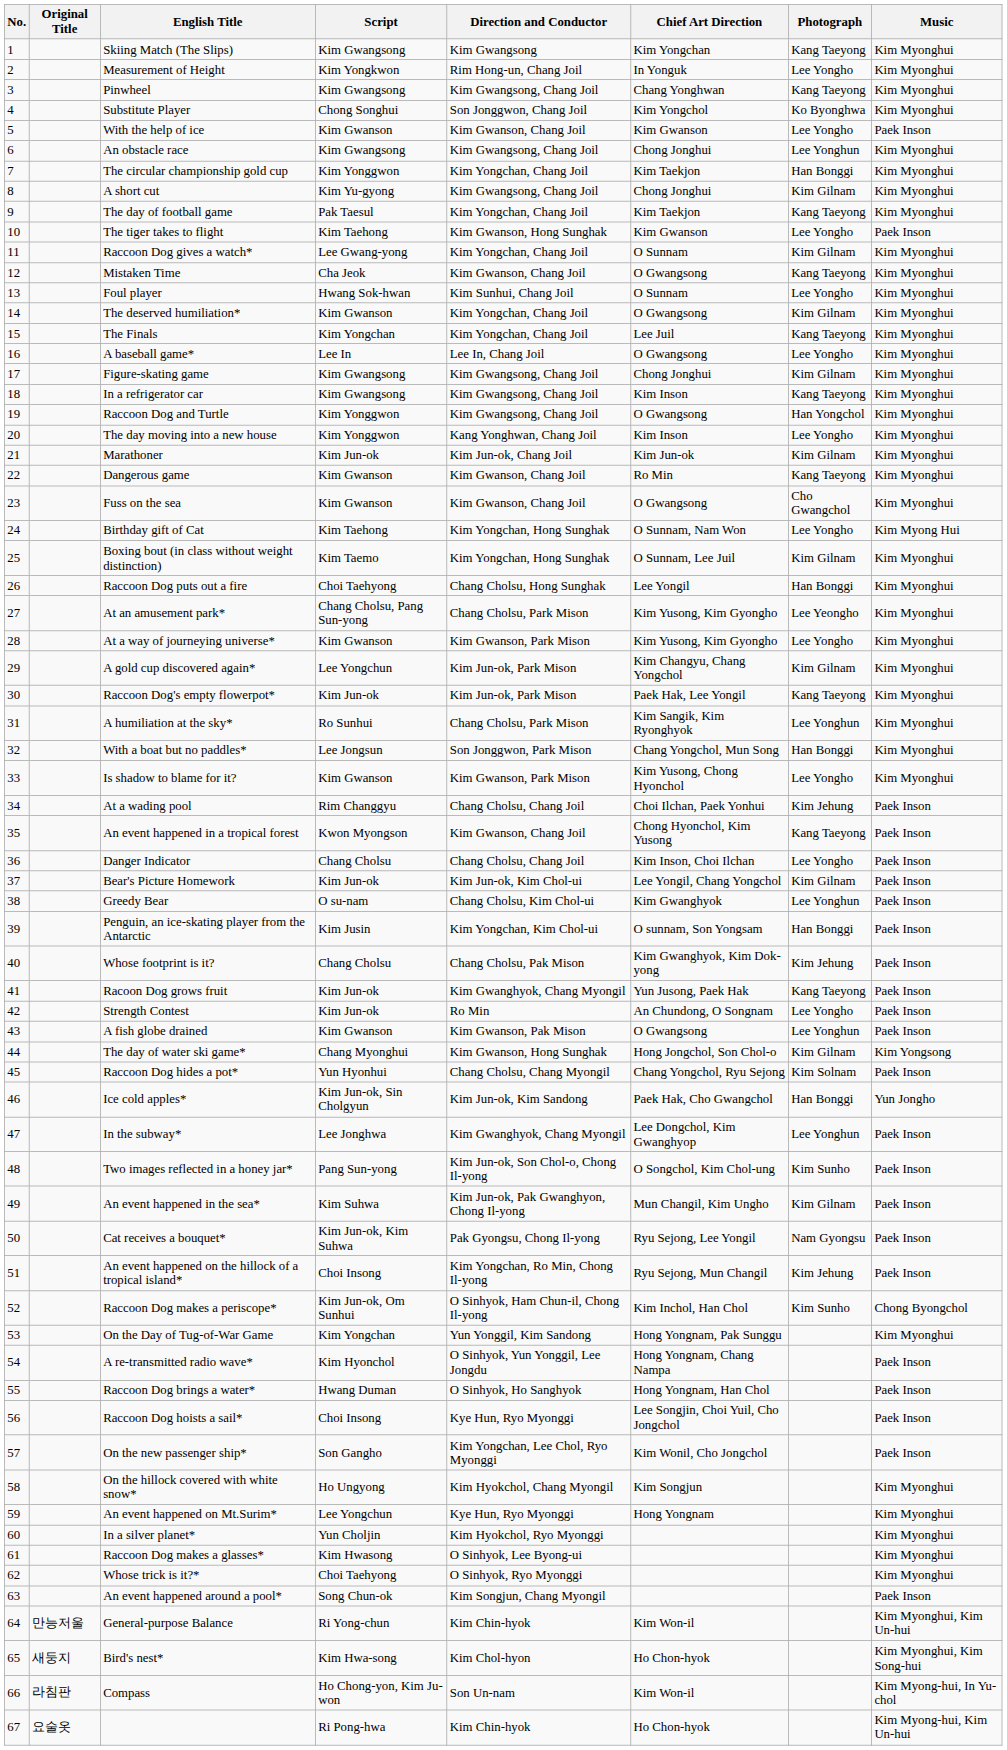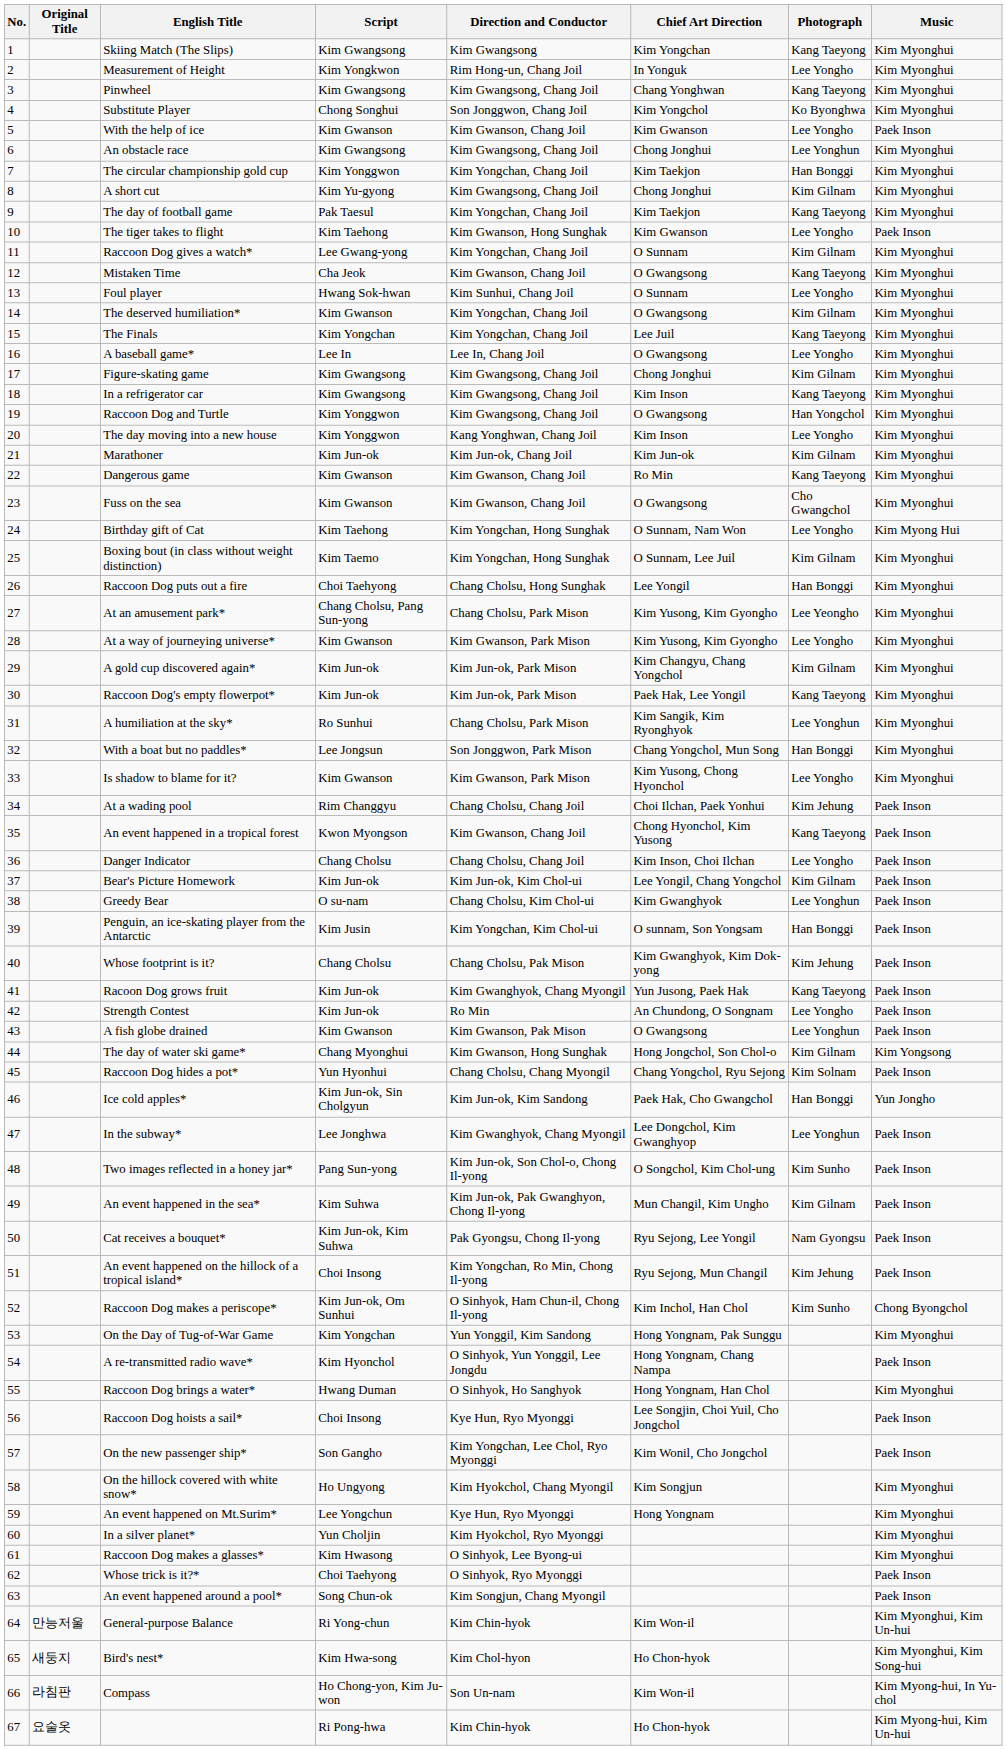 <table class="wikitable">
 <tr>
 <th>No.</th>
 <th>Original Title</th>
 <th>English Title</th>
 <th>Script</th>
 <th>Direction and Conductor</th>
 <th>Chief Art Direction</th>
 <th>Photograph</th>
 <th>Music</th>
 </tr>
 <tr>
 <td>1</td>
 <td></td>
 <td>Skiing Match (The Slips)</td>
 <td>Kim Gwangsong</td>
 <td>Kim Gwangsong</td>
 <td>Kim Yongchan</td>
 <td>Kang Taeyong</td>
 <td>Kim Myonghui</td>
 </tr>
 <tr>
 <td>2</td>
 <td></td>
 <td>Measurement of Height</td>
 <td>Kim Yongkwon</td>
 <td>Rim Hong-un, Chang Joil</td>
 <td>In Yonguk</td>
 <td>Lee Yongho</td>
 <td>Kim Myonghui</td>
 </tr>
 <tr>
 <td>3</td>
 <td></td>
 <td>Pinwheel</td>
 <td>Kim Gwangsong</td>
 <td>Kim Gwangsong, Chang Joil</td>
 <td>Chang Yonghwan</td>
 <td>Kang Taeyong</td>
 <td>Kim Myonghui</td>
 </tr>
 <tr>
 <td>4</td>
 <td></td>
 <td>Substitute Player</td>
 <td>Chong Songhui</td>
 <td>Son Jonggwon, Chang Joil</td>
 <td>Kim Yongchol</td>
 <td>Ko Byonghwa</td>
 <td>Kim Myonghui</td>
 </tr>
 <tr>
 <td>5</td>
 <td></td>
 <td>With the help of ice</td>
 <td>Kim Gwanson</td>
 <td>Kim Gwanson, Chang Joil</td>
 <td>Kim Gwanson</td>
 <td>Lee Yongho</td>
 <td>Paek Inson</td>
 </tr>
 <tr>
 <td>6</td>
 <td></td>
 <td>An obstacle race</td>
 <td>Kim Gwangsong</td>
 <td>Kim Gwangsong, Chang Joil</td>
 <td>Chong Jonghui</td>
 <td>Lee Yonghun</td>
 <td>Kim Myonghui</td>
 </tr>
 <tr>
 <td>7</td>
 <td></td>
 <td>The circular championship gold cup</td>
 <td>Kim Yonggwon</td>
 <td>Kim Yongchan, Chang Joil</td>
 <td>Kim Taekjon</td>
 <td>Han Bonggi</td>
 <td>Kim Myonghui</td>
 </tr>
 <tr>
 <td>8</td>
 <td></td>
 <td>A short cut</td>
 <td>Kim Yu-gyong</td>
 <td>Kim Gwangsong, Chang Joil</td>
 <td>Chong Jonghui</td>
 <td>Kim Gilnam</td>
 <td>Kim Myonghui</td>
 </tr>
 <tr>
 <td>9</td>
 <td></td>
 <td>The day of football game</td>
 <td>Pak Taesul</td>
 <td>Kim Yongchan, Chang Joil</td>
 <td>Kim Taekjon</td>
 <td>Kang Taeyong</td>
 <td>Kim Myonghui</td>
 </tr>
 <tr>
 <td>10</td>
 <td></td>
 <td>The tiger takes to flight</td>
 <td>Kim Taehong</td>
 <td>Kim Gwanson, Hong Sunghak</td>
 <td>Kim Gwanson</td>
 <td>Lee Yongho</td>
 <td>Paek Inson</td>
 </tr>
 <tr>
 <td>11</td>
 <td></td>
 <td>Raccoon Dog gives a watch*</td>
 <td>Lee Gwang-yong</td>
 <td>Kim Yongchan, Chang Joil</td>
 <td>O Sunnam</td>
 <td>Kim Gilnam</td>
 <td>Kim Myonghui</td>
 </tr>
 <tr>
 <td>12</td>
 <td></td>
 <td>Mistaken Time</td>
 <td>Cha Jeok</td>
 <td>Kim Gwanson, Chang Joil</td>
 <td>O Gwangsong</td>
 <td>Kang Taeyong</td>
 <td>Kim Myonghui</td>
 </tr>
 <tr>
 <td>13</td>
 <td></td>
 <td>Foul player</td>
 <td>Hwang Sok-hwan</td>
 <td>Kim Sunhui, Chang Joil</td>
 <td>O Sunnam</td>
 <td>Lee Yongho</td>
 <td>Kim Myonghui</td>
 </tr>
 <tr>
 <td>14</td>
 <td></td>
 <td>The deserved humiliation*</td>
 <td>Kim Gwanson</td>
 <td>Kim Yongchan, Chang Joil</td>
 <td>O Gwangsong</td>
 <td>Kim Gilnam</td>
 <td>Kim Myonghui</td>
 </tr>
 <tr>
 <td>15</td>
 <td></td>
 <td>The Finals</td>
 <td>Kim Yongchan</td>
 <td>Kim Yongchan, Chang Joil</td>
 <td>Lee Juil</td>
 <td>Kang Taeyong</td>
 <td>Kim Myonghui</td>
 </tr>
 <tr>
 <td>16</td>
 <td></td>
 <td>A baseball game*</td>
 <td>Lee In</td>
 <td>Lee In, Chang Joil</td>
 <td>O Gwangsong</td>
 <td>Lee Yongho</td>
 <td>Kim Myonghui</td>
 </tr>
 <tr>
 <td>17</td>
 <td></td>
 <td>Figure-skating game</td>
 <td>Kim Gwangsong</td>
 <td>Kim Gwangsong, Chang Joil</td>
 <td>Chong Jonghui</td>
 <td>Kim Gilnam</td>
 <td>Kim Myonghui</td>
 </tr>
 <tr>
 <td>18</td>
 <td></td>
 <td>In a refrigerator car</td>
 <td>Kim Gwangsong</td>
 <td>Kim Gwangsong, Chang Joil</td>
 <td>Kim Inson</td>
 <td>Kang Taeyong</td>
 <td>Kim Myonghui</td>
 </tr>
 <tr>
 <td>19</td>
 <td></td>
 <td>Raccoon Dog and Turtle</td>
 <td>Kim Yonggwon</td>
 <td>Kim Gwangsong, Chang Joil</td>
 <td>O Gwangsong</td>
 <td>Han Yongchol</td>
 <td>Kim Myonghui</td>
 </tr>
 <tr>
 <td>20</td>
 <td></td>
 <td>The day moving into a new house</td>
 <td>Kim Yonggwon</td>
 <td>Kang Yonghwan, Chang Joil</td>
 <td>Kim Inson</td>
 <td>Lee Yongho</td>
 <td>Kim Myonghui</td>
 </tr>
 <tr>
 <td>21</td>
 <td></td>
 <td>Marathoner</td>
 <td>Kim Jun-ok</td>
 <td>Kim Jun-ok, Chang Joil</td>
 <td>Kim Jun-ok</td>
 <td>Kim Gilnam</td>
 <td>Kim Myonghui</td>
 </tr>
 <tr>
 <td>22</td>
 <td></td>
 <td>Dangerous game</td>
 <td>Kim Gwanson</td>
 <td>Kim Gwanson, Chang Joil</td>
 <td>Ro Min</td>
 <td>Kang Taeyong</td>
 <td>Kim Myonghui</td>
 </tr>
 <tr>
 <td>23</td>
 <td></td>
 <td>Fuss on the sea</td>
 <td>Kim Gwanson</td>
 <td>Kim Gwanson, Chang Joil</td>
 <td>O Gwangsong</td>
 <td>Cho Gwangchol</td>
 <td>Kim Myonghui</td>
 </tr>
 <tr>
 <td>24</td>
 <td></td>
 <td>Birthday gift of Cat</td>
 <td>Kim Taehong</td>
 <td>Kim Yongchan, Hong Sunghak</td>
 <td>O Sunnam, Nam Won</td>
 <td>Lee Yongho</td>
 <td>Kim Myong Hui</td>
 </tr>
 <tr>
 <td>25</td>
 <td></td>
 <td>Boxing bout (in class without weight distinction)</td>
 <td>Kim Taemo</td>
 <td>Kim Yongchan, Hong Sunghak</td>
 <td>O Sunnam, Lee Juil</td>
 <td>Kim Gilnam</td>
 <td>Kim Myonghui</td>
 </tr>
 <tr>
 <td>26</td>
 <td></td>
 <td>Raccoon Dog puts out a fire</td>
 <td>Choi Taehyong</td>
 <td>Chang Cholsu, Hong Sunghak</td>
 <td>Lee Yongil</td>
 <td>Han Bonggi</td>
 <td>Kim Myonghui</td>
 </tr>
 <tr>
 <td>27</td>
 <td></td>
 <td>At an amusement park*</td>
 <td>Chang Cholsu, Pang Sun-yong</td>
 <td>Chang Cholsu, Park Mison</td>
 <td>Kim Yusong, Kim Gyongho</td>
 <td>Lee Yeongho</td>
 <td>Kim Myonghui</td>
 </tr>
 <tr>
 <td>28</td>
 <td></td>
 <td>At a way of journeying universe*</td>
 <td>Kim Gwanson</td>
 <td>Kim Gwanson, Park Mison</td>
 <td>Kim Yusong, Kim Gyongho</td>
 <td>Lee Yongho</td>
 <td>Kim Myonghui</td>
 </tr>
 <tr>
 <td>29</td>
 <td></td>
 <td>A gold cup discovered again*</td>
-<td>Lee Yongchun</td>
+<td>Kim Jun-ok</td>
 <td>Kim Jun-ok, Park Mison</td>
 <td>Kim Changyu, Chang Yongchol</td>
 <td>Kim Gilnam</td>
 <td>Kim Myonghui</td>
 </tr>
 <tr>
 <td>30</td>
 <td></td>
 <td>Raccoon Dog's empty flowerpot*</td>
 <td>Kim Jun-ok</td>
 <td>Kim Jun-ok, Park Mison</td>
 <td>Paek Hak, Lee Yongil</td>
 <td>Kang Taeyong</td>
 <td>Kim Myonghui</td>
 </tr>
 <tr>
 <td>31</td>
 <td></td>
 <td>A humiliation at the sky*</td>
 <td>Ro Sunhui</td>
 <td>Chang Cholsu, Park Mison</td>
 <td>Kim Sangik, Kim Ryonghyok</td>
 <td>Lee Yonghun</td>
 <td>Kim Myonghui</td>
 </tr>
 <tr>
 <td>32</td>
 <td></td>
 <td>With a boat but no paddles*</td>
 <td>Lee Jongsun</td>
 <td>Son Jonggwon, Park Mison</td>
 <td>Chang Yongchol, Mun Song</td>
 <td>Han Bonggi</td>
 <td>Kim Myonghui</td>
 </tr>
 <tr>
 <td>33</td>
 <td></td>
 <td>Is shadow to blame for it?</td>
 <td>Kim Gwanson</td>
 <td>Kim Gwanson, Park Mison</td>
 <td>Kim Yusong, Chong Hyonchol</td>
 <td>Lee Yongho</td>
 <td>Kim Myonghui</td>
 </tr>
 <tr>
 <td>34</td>
 <td></td>
 <td>At a wading pool</td>
 <td>Rim Changgyu</td>
 <td>Chang Cholsu, Chang Joil</td>
 <td>Choi Ilchan, Paek Yonhui</td>
 <td>Kim Jehung</td>
 <td>Paek Inson</td>
 </tr>
 <tr>
 <td>35</td>
 <td></td>
 <td>An event happened in a tropical forest</td>
 <td>Kwon Myongson</td>
 <td>Kim Gwanson, Chang Joil</td>
 <td>Chong Hyonchol, Kim Yusong</td>
 <td>Kang Taeyong</td>
 <td>Paek Inson</td>
 </tr>
 <tr>
 <td>36</td>
 <td></td>
 <td>Danger Indicator</td>
 <td>Chang Cholsu</td>
 <td>Chang Cholsu, Chang Joil</td>
 <td>Kim Inson, Choi Ilchan</td>
 <td>Lee Yongho</td>
 <td>Paek Inson</td>
 </tr>
 <tr>
 <td>37</td>
 <td></td>
 <td>Bear's Picture Homework</td>
 <td>Kim Jun-ok</td>
 <td>Kim Jun-ok, Kim Chol-ui</td>
 <td>Lee Yongil, Chang Yongchol</td>
 <td>Kim Gilnam</td>
 <td>Paek Inson</td>
 </tr>
 <tr>
 <td>38</td>
 <td></td>
 <td>Greedy Bear</td>
 <td>O su-nam</td>
 <td>Chang Cholsu, Kim Chol-ui</td>
 <td>Kim Gwanghyok</td>
 <td>Lee Yonghun</td>
 <td>Paek Inson</td>
 </tr>
 <tr>
 <td>39</td>
 <td></td>
 <td>Penguin, an ice-skating player from the Antarctic</td>
 <td>Kim Jusin</td>
 <td>Kim Yongchan, Kim Chol-ui</td>
 <td>O sunnam, Son Yongsam</td>
 <td>Han Bonggi</td>
 <td>Paek Inson</td>
 </tr>
 <tr>
 <td>40</td>
 <td></td>
 <td>Whose footprint is it?</td>
 <td>Chang Cholsu</td>
 <td>Chang Cholsu, Pak Mison</td>
 <td>Kim Gwanghyok, Kim Dok-yong</td>
 <td>Kim Jehung</td>
 <td>Paek Inson</td>
 </tr>
 <tr>
 <td>41</td>
 <td></td>
 <td>Racoon Dog grows fruit</td>
 <td>Kim Jun-ok</td>
 <td>Kim Gwanghyok, Chang Myongil</td>
 <td>Yun Jusong, Paek Hak</td>
 <td>Kang Taeyong</td>
 <td>Paek Inson</td>
 </tr>
 <tr>
 <td>42</td>
 <td></td>
 <td>Strength Contest</td>
 <td>Kim Jun-ok</td>
 <td>Ro Min</td>
 <td>An Chundong, O Songnam</td>
 <td>Lee Yongho</td>
 <td>Paek Inson</td>
 </tr>
 <tr>
 <td>43</td>
 <td></td>
 <td>A fish globe drained</td>
 <td>Kim Gwanson</td>
 <td>Kim Gwanson, Pak Mison</td>
 <td>O Gwangsong</td>
 <td>Lee Yonghun</td>
 <td>Paek Inson</td>
 </tr>
 <tr>
 <td>44</td>
 <td></td>
 <td>The day of water ski game*</td>
 <td>Chang Myonghui</td>
 <td>Kim Gwanson, Hong Sunghak</td>
 <td>Hong Jongchol, Son Chol-o</td>
 <td>Kim Gilnam</td>
 <td>Kim Yongsong</td>
 </tr>
 <tr>
 <td>45</td>
 <td></td>
 <td>Raccoon Dog hides a pot*</td>
 <td>Yun Hyonhui</td>
 <td>Chang Cholsu, Chang Myongil</td>
 <td>Chang Yongchol, Ryu Sejong</td>
 <td>Kim Solnam</td>
 <td>Paek Inson</td>
 </tr>
 <tr>
 <td>46</td>
 <td></td>
 <td>Ice cold apples*</td>
 <td>Kim Jun-ok, Sin Cholgyun</td>
 <td>Kim Jun-ok, Kim Sandong</td>
 <td>Paek Hak, Cho Gwangchol</td>
 <td>Han Bonggi</td>
 <td>Yun Jongho</td>
 </tr>
 <tr>
 <td>47</td>
 <td></td>
 <td>In the subway*</td>
 <td>Lee Jonghwa</td>
 <td>Kim Gwanghyok, Chang Myongil</td>
 <td>Lee Dongchol, Kim Gwanghyop</td>
 <td>Lee Yonghun</td>
 <td>Paek Inson</td>
 </tr>
 <tr>
 <td>48</td>
 <td></td>
 <td>Two images reflected in a honey jar*</td>
 <td>Pang Sun-yong</td>
 <td>Kim Jun-ok, Son Chol-o, Chong Il-yong</td>
 <td>O Songchol, Kim Chol-ung</td>
 <td>Kim Sunho</td>
 <td>Paek Inson</td>
 </tr>
 <tr>
 <td>49</td>
 <td></td>
 <td>An event happened in the sea*</td>
 <td>Kim Suhwa</td>
 <td>Kim Jun-ok, Pak Gwanghyon, Chong Il-yong</td>
 <td>Mun Changil, Kim Ungho</td>
 <td>Kim Gilnam</td>
 <td>Paek Inson</td>
 </tr>
 <tr>
 <td>50</td>
 <td></td>
 <td>Cat receives a bouquet*</td>
 <td>Kim Jun-ok, Kim Suhwa</td>
 <td>Pak Gyongsu, Chong Il-yong</td>
 <td>Ryu Sejong, Lee Yongil</td>
 <td>Nam Gyongsu</td>
 <td>Paek Inson</td>
 </tr>
 <tr>
 <td>51</td>
 <td></td>
 <td>An event happened on the hillock of a tropical island*</td>
 <td>Choi Insong</td>
 <td>Kim Yongchan, Ro Min, Chong Il-yong</td>
 <td>Ryu Sejong, Mun Changil</td>
 <td>Kim Jehung</td>
 <td>Paek Inson</td>
 </tr>
 <tr>
 <td>52</td>
 <td></td>
 <td>Raccoon Dog makes a periscope*</td>
 <td>Kim Jun-ok, Om Sunhui</td>
 <td>O Sinhyok, Ham Chun-il, Chong Il-yong</td>
 <td>Kim Inchol, Han Chol</td>
 <td>Kim Sunho</td>
 <td>Chong Byongchol</td>
 </tr>
 <tr>
 <td>53</td>
 <td></td>
 <td>On the Day of Tug-of-War Game</td>
 <td>Kim Yongchan</td>
 <td>Yun Yonggil, Kim Sandong</td>
 <td>Hong Yongnam, Pak Sunggu</td>
 <td></td>
 <td>Kim Myonghui</td>
 </tr>
 <tr>
 <td>54</td>
 <td></td>
 <td>A re-transmitted radio wave*</td>
 <td>Kim Hyonchol</td>
 <td>O Sinhyok, Yun Yonggil, Lee Jongdu</td>
 <td>Hong Yongnam, Chang Nampa</td>
 <td></td>
 <td>Paek Inson</td>
 </tr>
 <tr>
 <td>55</td>
 <td></td>
 <td>Raccoon Dog brings a water*</td>
 <td>Hwang Duman</td>
 <td>O Sinhyok, Ho Sanghyok</td>
 <td>Hong Yongnam, Han Chol</td>
 <td></td>
-<td>Paek Inson</td>
+<td>Kim Myonghui</td>
 </tr>
 <tr>
 <td>56</td>
 <td></td>
 <td>Raccoon Dog hoists a sail*</td>
 <td>Choi Insong</td>
 <td>Kye Hun, Ryo Myonggi</td>
 <td>Lee Songjin, Choi Yuil, Cho Jongchol</td>
 <td></td>
 <td>Paek Inson</td>
 </tr>
 <tr>
 <td>57</td>
 <td></td>
 <td>On the new passenger ship*</td>
 <td>Son Gangho</td>
 <td>Kim Yongchan, Lee Chol, Ryo Myonggi</td>
 <td>Kim Wonil, Cho Jongchol</td>
 <td></td>
 <td>Paek Inson</td>
 </tr>
 <tr>
 <td>58</td>
 <td></td>
 <td>On the hillock covered with white snow*</td>
 <td>Ho Ungyong</td>
 <td>Kim Hyokchol, Chang Myongil</td>
 <td>Kim Songjun</td>
 <td></td>
 <td>Kim Myonghui</td>
 </tr>
 <tr>
 <td>59</td>
 <td></td>
 <td>An event happened on Mt.Surim*</td>
 <td>Lee Yongchun</td>
 <td>Kye Hun, Ryo Myonggi</td>
 <td>Hong Yongnam</td>
 <td></td>
 <td>Kim Myonghui</td>
 </tr>
 <tr>
 <td>60</td>
 <td></td>
 <td>In a silver planet*</td>
 <td>Yun Choljin</td>
 <td>Kim Hyokchol, Ryo Myonggi</td>
 <td></td>
 <td></td>
 <td>Kim Myonghui</td>
 </tr>
 <tr>
 <td>61</td>
 <td></td>
 <td>Raccoon Dog makes a glasses*</td>
 <td>Kim Hwasong</td>
 <td>O Sinhyok, Lee Byong-ui</td>
 <td></td>
 <td></td>
 <td>Kim Myonghui</td>
 </tr>
 <tr>
 <td>62</td>
 <td></td>
 <td>Whose trick is it?*</td>
 <td>Choi Taehyong</td>
 <td>O Sinhyok, Ryo Myonggi</td>
 <td></td>
 <td></td>
-<td>Kim Myonghui</td>
+<td>Paek Inson</td>
 </tr>
 <tr>
 <td>63</td>
 <td></td>
 <td>An event happened around a pool*</td>
 <td>Song Chun-ok</td>
 <td>Kim Songjun, Chang Myongil</td>
 <td></td>
 <td></td>
 <td>Paek Inson</td>
 </tr>
 <tr>
 <td>64</td>
 <td>만능저울</td>
 <td>General-purpose Balance</td>
 <td>Ri Yong-chun</td>
 <td>Kim Chin-hyok</td>
 <td>Kim Won-il</td>
 <td></td>
 <td>Kim Myonghui, Kim Un-hui</td>
 </tr>
 <tr>
 <td>65</td>
 <td>새둥지</td>
 <td>Bird's nest*</td>
 <td>Kim Hwa-song</td>
 <td>Kim Chol-hyon</td>
 <td>Ho Chon-hyok</td>
 <td></td>
 <td>Kim Myonghui, Kim Song-hui</td>
 </tr>
 <tr>
 <td>66</td>
 <td>라침판</td>
 <td>Compass</td>
 <td>Ho Chong-yon, Kim Ju-won</td>
 <td>Son Un-nam</td>
 <td>Kim Won-il</td>
 <td></td>
 <td>Kim Myong-hui, In Yu-chol</td>
 </tr>
 <tr>
 <td>67</td>
 <td>요술옷</td>
 <td></td>
 <td>Ri Pong-hwa</td>
 <td>Kim Chin-hyok</td>
 <td>Ho Chon-hyok</td>
 <td></td>
 <td>Kim Myong-hui, Kim Un-hui</td>
 </tr>
 </table>
